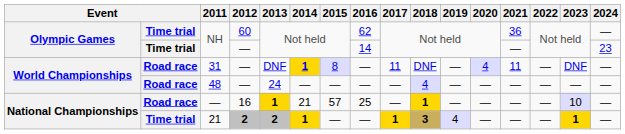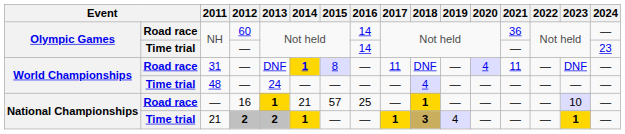 <table class="wikitable plainrowheaders">
 <tr>
 <th scope="col" colspan=2>Event</th>
 <th scope="col">2011</th>
 <th scope="col">2012</th>
 <th scope="col">2013</th>
 <th scope="col">2014</th>
 <th scope="col">2015</th>
 <th scope="col">2016</th>
 <th scope="col">2017</th>
 <th scope="col">2018</th>
 <th scope="col">2019</th>
 <th scope="col">2020</th>
 <th scope="col">2021</th>
 <th scope="col">2022</th>
 <th scope="col">2023</th>
 <th scope="col">2024</th>
 </tr>
 <tr style="text-align:center;">
 <th scope="row" rowspan=2> <a href='#'>Olympic Games</a></th>
-<th scope="row"><a href='#'>Time trial</a></th>
+<th scope="row">Road race</th>
 <td style="color:#4d4d4d;" rowspan=2>NH</td>
 <td><a href='#'>60</a></td>
 <td style="color:#4d4d4d;" colspan=3 rowspan=2>Not held</td>
-<td><a href='#'>62</a></td>
+<td><a href='#'>14</a></td>
 <td style="color:#4d4d4d;" colspan=4 rowspan=2>Not held</td>
 <td><a href='#'>36</a></td>
 <td style="color:#4d4d4d;" colspan=2 rowspan=2>Not held</td>
 <td>—</td>
 </tr>
 <tr style="text-align:center;">
 <th scope="row">Time trial</th>
 <td>—</td>
 <td><a href='#'>14</a></td>
 <td>—</td>
 <td><a href='#'>23</a></td>
 </tr>
 <tr style="text-align:center;">
 <th scope="row" rowspan=2> <a href='#'>World Championships</a></th>
 <th scope="row"><a href='#'>Road race</a></th>
 <td><a href='#'>31</a></td>
 <td>—</td>
 <td><a href='#'>DNF</a></td>
 <td style="background:gold;"><a href='#'><strong>1</strong></a></td>
 <td style="background:#ddf;"><a href='#'>8</a></td>
 <td>—</td>
 <td><a href='#'>11</a></td>
 <td><a href='#'>DNF</a></td>
 <td>—</td>
 <td style="background:#ddf;"><a href='#'>4</a></td>
 <td><a href='#'>11</a></td>
 <td>—</td>
 <td><a href='#'>DNF</a></td>
 <td>—</td>
 </tr>
 <tr style="text-align:center;">
-<th scope="row"><a href='#'>Road race</a></th>
+<th scope="row"><a href='#'>Time trial</a></th>
 <td><a href='#'>48</a></td>
 <td>—</td>
 <td><a href='#'>24</a></td>
 <td>—</td>
 <td>—</td>
 <td>—</td>
 <td>—</td>
 <td style="background:#ddf;"><a href='#'>4</a></td>
 <td>—</td>
 <td>—</td>
 <td>—</td>
 <td>—</td>
 <td>—</td>
 <td>—</td>
 </tr>
 <tr style="text-align:center;">
 <th scope="row" rowspan=2> National Championships</th>
 <th scope="row"><a href='#'>Road race</a></th>
 <td>—</td>
 <td>16</td>
 <td style="background:gold;"><strong>1</strong></td>
 <td>21</td>
 <td>57</td>
 <td>25</td>
 <td>—</td>
 <td style="background:gold;"><strong>1</strong></td>
 <td>—</td>
 <td>—</td>
 <td>—</td>
 <td>—</td>
 <td style="background:#ddf;">10</td>
 <td>—</td>
 </tr>
 <tr style="text-align:center;">
 <th scope="row"><a href='#'>Time trial</a></th>
 <td>21</td>
 <td style="background:silver;"><strong>2</strong></td>
 <td style="background:silver;"><strong>2</strong></td>
 <td style="background:gold;"><strong>1</strong></td>
 <td>—</td>
 <td>—</td>
 <td style="background:gold;"><strong>1</strong></td>
 <td style="background:#C9AE5D;"><strong>3</strong></td>
 <td style="background:#ddf;">4</td>
 <td>—</td>
 <td>—</td>
 <td>—</td>
 <td style="background:gold;"><strong>1</strong></td>
 <td>—</td>
 </tr>
 </table>
